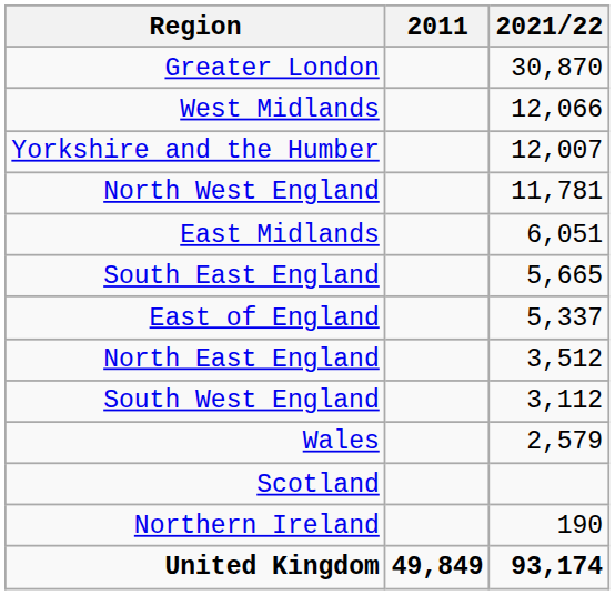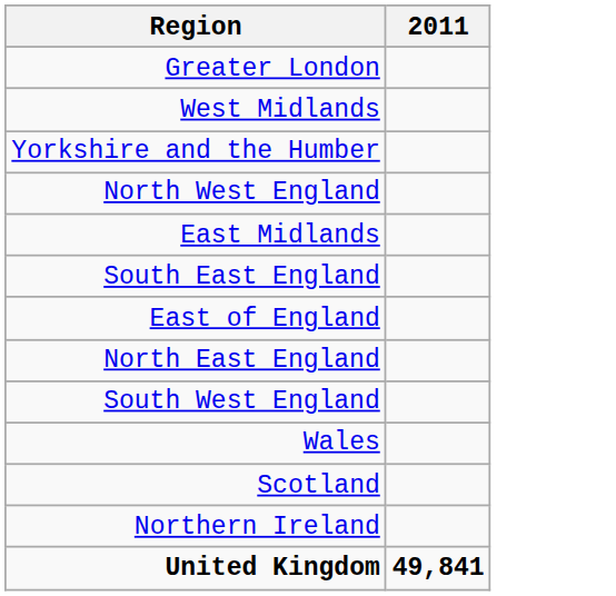 <table class="wikitable col1left" style="text-align:right;">
 <tr>
 <th>Region</th>
 <th>2011<br></th>
-<th>2021/22<br></th>
 </tr>
 <tr>
 <td><a href='#'>Greater London</a></td>
 <td></td>
-<td>30,870</td>
 </tr>
 <tr>
 <td><a href='#'>West Midlands</a></td>
 <td></td>
-<td>12,066</td>
 </tr>
 <tr>
 <td><a href='#'>Yorkshire and the Humber</a></td>
 <td></td>
-<td>12,007</td>
 </tr>
 <tr>
 <td><a href='#'>North West England</a></td>
 <td></td>
-<td>11,781</td>
 </tr>
 <tr>
 <td><a href='#'>East Midlands</a></td>
 <td></td>
-<td>6,051</td>
 </tr>
 <tr>
 <td><a href='#'>South East England</a></td>
 <td></td>
-<td>5,665</td>
 </tr>
 <tr>
 <td><a href='#'>East of England</a></td>
 <td></td>
-<td>5,337</td>
 </tr>
 <tr>
 <td><a href='#'>North East England</a></td>
 <td></td>
-<td>3,512</td>
 </tr>
 <tr>
 <td><a href='#'>South West England</a></td>
 <td></td>
-<td>3,112</td>
 </tr>
 <tr>
 <td><a href='#'>Wales</a></td>
 <td></td>
-<td>2,579</td>
 </tr>
 <tr>
 <td><a href='#'>Scotland</a></td>
-<td></td>
 <td></td>
 </tr>
 <tr>
 <td><a href='#'>Northern Ireland</a></td>
 <td></td>
-<td>190</td>
 </tr>
 <tr>
 <td><strong>United Kingdom</strong></td>
-<td><strong>49,849</strong></td>
-<td><strong>93,174</strong></td>
+<td><strong>49,841</strong></td>
 </tr>
 </table>
